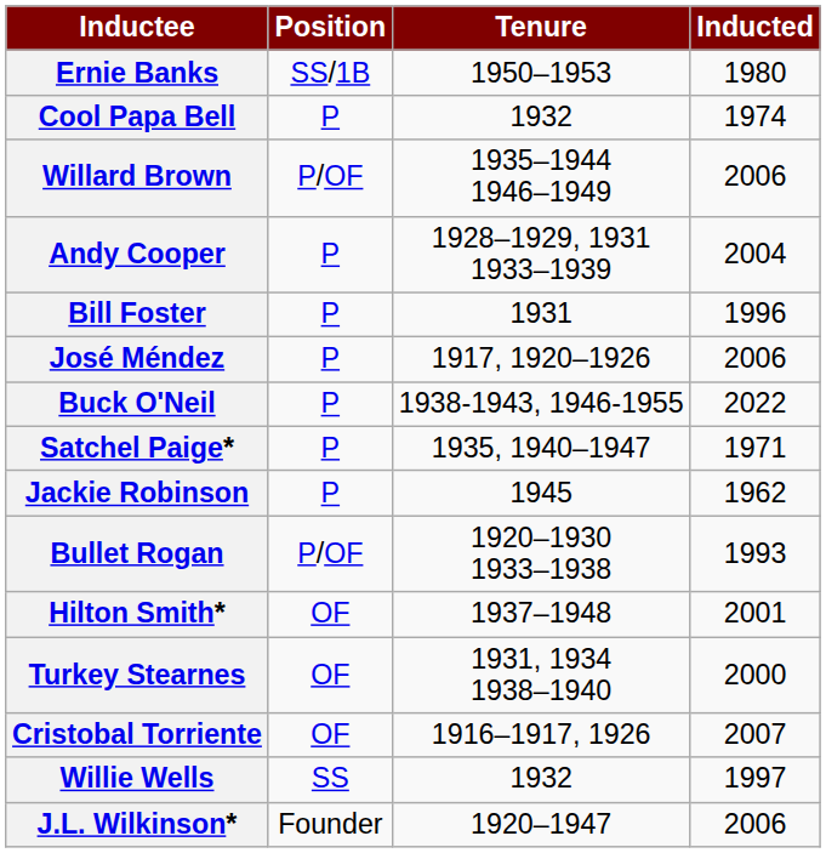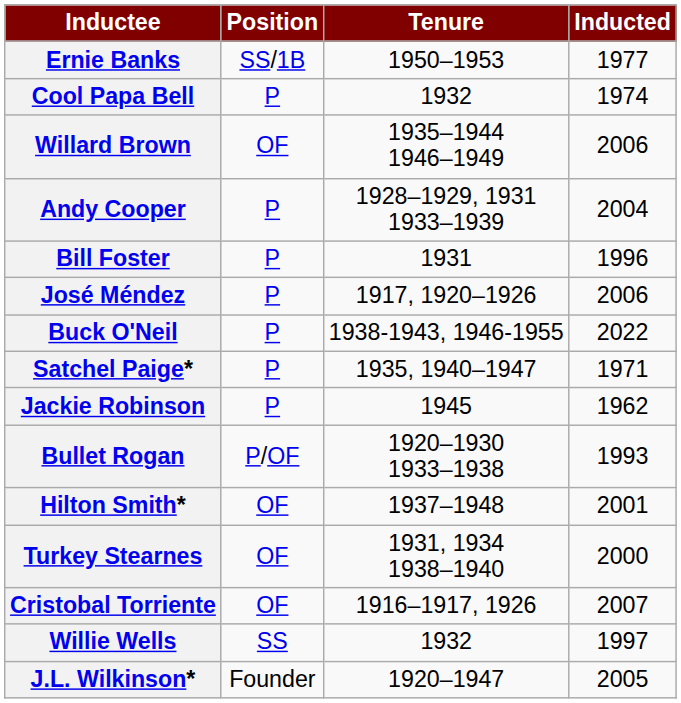 <table class="wikitable plainrowheaders" style="text-align:center">
 <tr>
 <th scope="col" style="background:maroon; color:white;">Inductee</th>
 <th scope="col" style="background:maroon; color:white;">Position</th>
 <th scope="col" style="background:maroon; color:white;">Tenure</th>
 <th scope="col" style="background:maroon; color:white;">Inducted</th>
 </tr>
 <tr>
 <th scope="row"><a href='#'>Ernie Banks</a></th>
 <td><a href='#'>SS</a>/<a href='#'>1B</a></td>
 <td>1950–1953</td>
-<td>1980</td>
+<td>1977</td>
 </tr>
 <tr>
 <th scope="row"><a href='#'>Cool Papa Bell</a></th>
 <td><a href='#'>P</a></td>
 <td>1932</td>
 <td>1974</td>
 </tr>
 <tr>
 <th scope="row"><strong><a href='#'>Willard Brown</a></strong></th>
-<td><a href='#'>P</a>/<a href='#'>OF</a></td>
+<td><a href='#'>OF</a></td>
 <td>1935–1944<br>1946–1949</td>
 <td>2006</td>
 </tr>
 <tr>
 <th scope="row"><a href='#'>Andy Cooper</a></th>
 <td><a href='#'>P</a></td>
 <td>1928–1929, 1931<br>1933–1939</td>
 <td>2004</td>
 </tr>
 <tr>
 <th scope="row"><a href='#'>Bill Foster</a></th>
 <td><a href='#'>P</a></td>
 <td>1931</td>
 <td>1996</td>
 </tr>
 <tr>
 <th scope="row"><a href='#'>José Méndez</a></th>
 <td><a href='#'>P</a></td>
 <td>1917, 1920–1926</td>
 <td>2006</td>
 </tr>
 <tr>
 <th scope="row"><a href='#'>Buck O'Neil</a></th>
 <td><a href='#'>P</a></td>
 <td>1938-1943, 1946-1955</td>
 <td>2022</td>
 </tr>
 <tr>
 <th scope="row"><strong><a href='#'>Satchel Paige</a></strong>*</th>
 <td><a href='#'>P</a></td>
 <td>1935, 1940–1947</td>
 <td>1971</td>
 </tr>
 <tr>
 <th scope="row"><a href='#'>Jackie Robinson</a></th>
 <td><a href='#'>P</a></td>
 <td>1945</td>
 <td>1962</td>
 </tr>
 <tr>
 <th scope="row"><a href='#'>Bullet Rogan</a></th>
 <td><a href='#'>P</a>/<a href='#'>OF</a></td>
 <td>1920–1930<br>1933–1938</td>
 <td>1993</td>
 </tr>
 <tr>
 <th scope="row"><strong><a href='#'>Hilton Smith</a></strong>*</th>
 <td><a href='#'>OF</a></td>
 <td>1937–1948</td>
 <td>2001</td>
 </tr>
 <tr>
 <th scope="row"><a href='#'>Turkey Stearnes</a></th>
 <td><a href='#'>OF</a></td>
 <td>1931, 1934<br>1938–1940</td>
 <td>2000</td>
 </tr>
 <tr>
 <th scope="row"><a href='#'>Cristobal Torriente</a></th>
 <td><a href='#'>OF</a></td>
 <td>1916–1917, 1926</td>
 <td>2007</td>
 </tr>
 <tr>
 <th scope="row"><a href='#'>Willie Wells</a></th>
 <td><a href='#'>SS</a></td>
 <td>1932</td>
 <td>1997</td>
 </tr>
 <tr>
 <th scope="row"><strong><a href='#'>J.L. Wilkinson</a></strong>*</th>
 <td>Founder</td>
 <td>1920–1947</td>
-<td>2006</td>
+<td>2005</td>
 </tr>
 </table>
